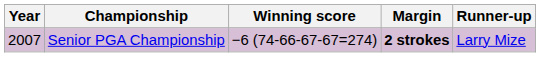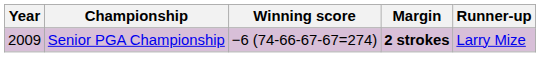 <table class="wikitable">
 <tr>
 <th>Year</th>
 <th>Championship</th>
 <th>Winning score</th>
 <th>Margin</th>
 <th>Runner-up</th>
 </tr>
 <tr style="background:#D8BFD8;">
-<td>2007</td>
+<td>2009</td>
 <td><a href='#'>Senior PGA Championship</a></td>
 <td>−6 (74-66-67-67=274)</td>
 <td><strong>2 strokes</strong></td>
 <td> <a href='#'>Larry Mize</a></td>
 </tr>
 </table>
